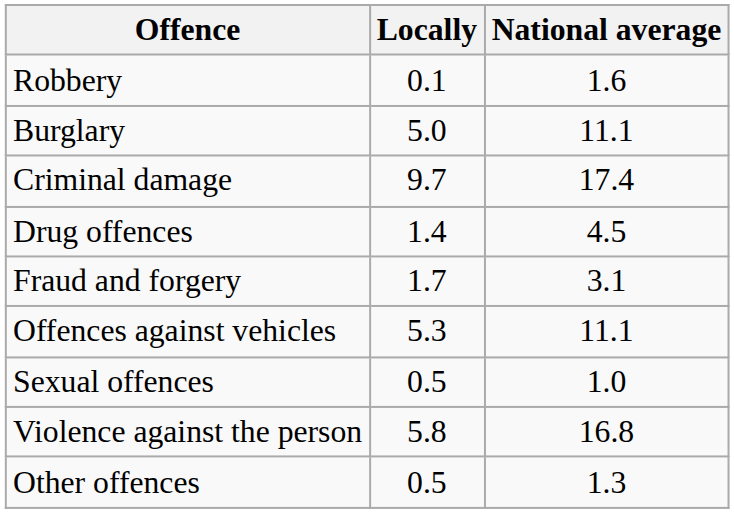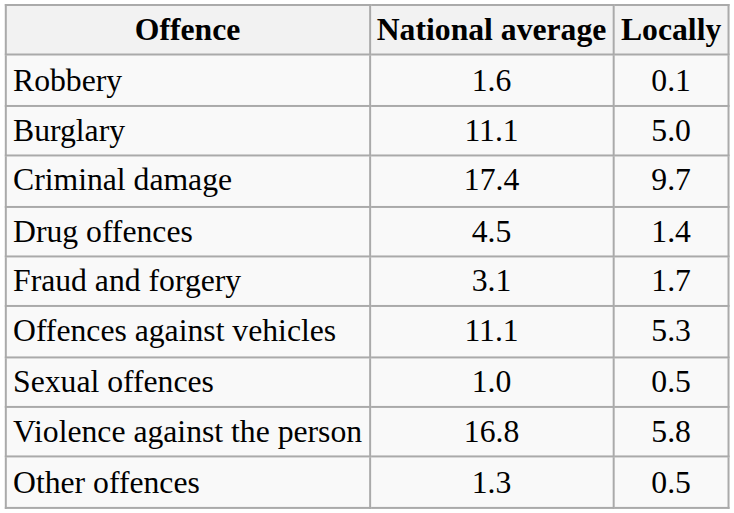 <table class="wikitable" style="text-align:left; margin: 1em auto 1em auto"|>
 <tr>
 <th>Offence</th>
+<th>National average</th>
 <th>Locally</th>
-<th>National average</th>
 </tr>
 <tr>
 <td>Robbery</td>
+<td style="text-align:center;">1.6</td>
 <td style="text-align:center;">0.1</td>
-<td style="text-align:center;">1.6</td>
 </tr>
 <tr>
 <td>Burglary</td>
+<td style="text-align:center;">11.1</td>
 <td style="text-align:center;">5.0</td>
-<td style="text-align:center;">11.1</td>
 </tr>
 <tr>
 <td>Criminal damage</td>
+<td style="text-align:center;">17.4</td>
 <td style="text-align:center;">9.7</td>
-<td style="text-align:center;">17.4</td>
 </tr>
 <tr>
 <td>Drug offences</td>
+<td style="text-align:center;">4.5</td>
 <td style="text-align:center;">1.4</td>
-<td style="text-align:center;">4.5</td>
 </tr>
 <tr>
 <td>Fraud and forgery</td>
+<td style="text-align:center;">3.1</td>
 <td style="text-align:center;">1.7</td>
-<td style="text-align:center;">3.1</td>
 </tr>
 <tr>
 <td>Offences against vehicles</td>
+<td style="text-align:center;">11.1</td>
 <td style="text-align:center;">5.3</td>
-<td style="text-align:center;">11.1</td>
 </tr>
 <tr>
 <td>Sexual offences</td>
+<td style="text-align:center;">1.0</td>
 <td style="text-align:center;">0.5</td>
-<td style="text-align:center;">1.0</td>
 </tr>
 <tr>
 <td>Violence against the person</td>
+<td style="text-align:center;">16.8</td>
 <td style="text-align:center;">5.8</td>
-<td style="text-align:center;">16.8</td>
 </tr>
 <tr>
 <td>Other offences</td>
+<td style="text-align:center;">1.3</td>
 <td style="text-align:center;">0.5</td>
-<td style="text-align:center;">1.3</td>
 </tr>
 </table>
